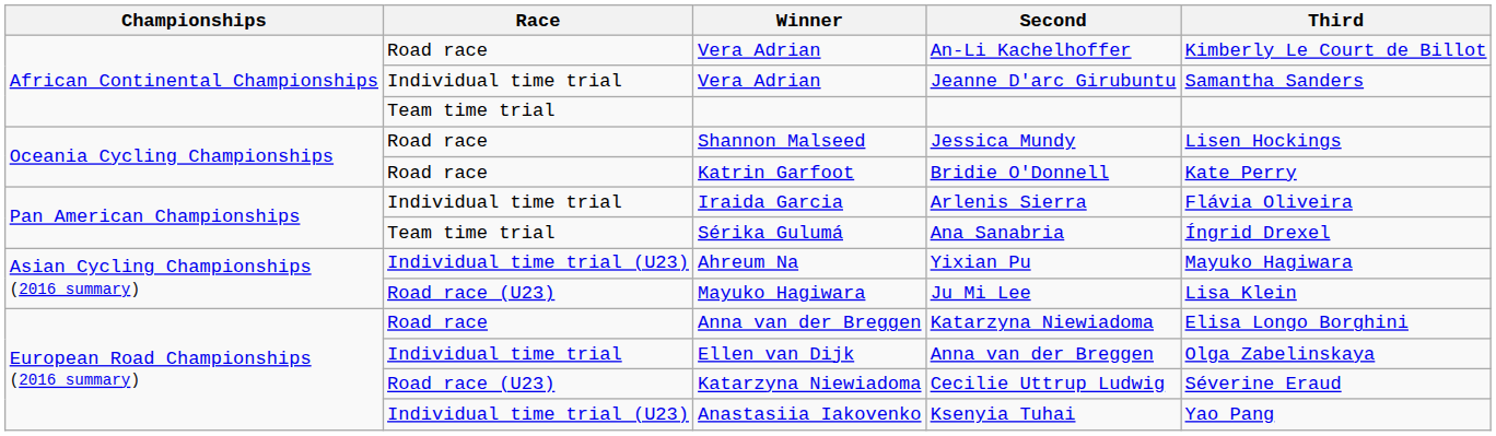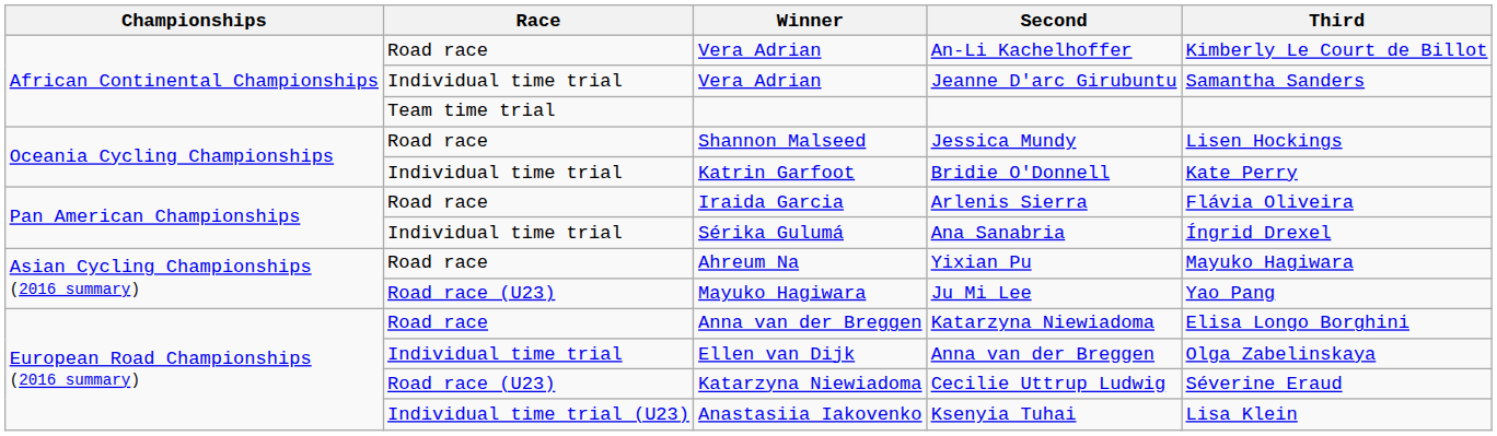 <table class="wikitable sortable">
 <tr>
 <th>Championships</th>
 <th>Race</th>
 <th>Winner</th>
 <th>Second</th>
 <th>Third</th>
 </tr>
 <tr>
 <td rowspan=3><a href='#'>African Continental Championships</a><br></td>
 <td>Road race</td>
 <td> <a href='#'>Vera Adrian</a></td>
 <td> <a href='#'>An-Li Kachelhoffer</a></td>
 <td> <a href='#'>Kimberly Le Court de Billot</a></td>
 </tr>
 <tr>
 <td>Individual time trial </td>
 <td> <a href='#'>Vera Adrian</a></td>
 <td> <a href='#'>Jeanne D'arc Girubuntu</a></td>
 <td> <a href='#'>Samantha Sanders</a></td>
 </tr>
 <tr>
 <td>Team time trial </td>
 <td></td>
 <td></td>
 <td></td>
 </tr>
 <tr>
 <td rowspan=2><a href='#'>Oceania Cycling Championships</a><br></td>
 <td>Road race</td>
 <td> <a href='#'>Shannon Malseed</a></td>
 <td> <a href='#'>Jessica Mundy</a></td>
 <td> <a href='#'>Lisen Hockings</a></td>
 </tr>
 <tr>
-<td>Road race</td>
+<td>Individual time trial </td>
 <td> <a href='#'>Katrin Garfoot</a></td>
 <td> <a href='#'>Bridie O'Donnell</a></td>
 <td> <a href='#'>Kate Perry</a></td>
 </tr>
 <tr>
 <td rowspan=2><a href='#'>Pan American Championships</a><br></td>
-<td>Individual time trial </td>
+<td>Road race</td>
 <td> <a href='#'>Iraida Garcia</a></td>
 <td> <a href='#'>Arlenis Sierra</a></td>
 <td> <a href='#'>Flávia Oliveira</a></td>
 </tr>
 <tr>
-<td>Team time trial </td>
+<td>Individual time trial </td>
 <td> <a href='#'>Sérika Gulumá</a></td>
 <td> <a href='#'>Ana Sanabria</a></td>
 <td> <a href='#'>Íngrid Drexel</a></td>
 </tr>
 <tr>
 <td rowspan=2><a href='#'>Asian Cycling Championships</a><br> <small>(<a href='#'>2016 summary</a>)</small></td>
-<td><a href='#'>Individual time trial (U23)</a> </td>
+<td>Road race</td>
 <td> <a href='#'>Ahreum Na</a></td>
 <td> <a href='#'>Yixian Pu</a></td>
 <td> <a href='#'>Mayuko Hagiwara</a></td>
 </tr>
 <tr>
 <td><a href='#'>Road race (U23)</a></td>
 <td> <a href='#'>Mayuko Hagiwara</a></td>
 <td> <a href='#'>Ju Mi Lee</a></td>
-<td> <a href='#'>Lisa Klein</a></td>
+<td> <a href='#'>Yao Pang</a></td>
 </tr>
 <tr>
 <td rowspan=4><a href='#'>European Road Championships</a><br> <small>(<a href='#'>2016 summary</a>)</small></td>
 <td><a href='#'>Road race</a></td>
 <td> <a href='#'>Anna van der Breggen</a></td>
 <td> <a href='#'>Katarzyna Niewiadoma</a></td>
 <td> <a href='#'>Elisa Longo Borghini</a></td>
 </tr>
 <tr>
 <td><a href='#'>Individual time trial</a> </td>
 <td> <a href='#'>Ellen van Dijk</a></td>
 <td> <a href='#'>Anna van der Breggen</a></td>
 <td> <a href='#'>Olga Zabelinskaya</a></td>
 </tr>
 <tr>
 <td><a href='#'>Road race (U23)</a></td>
 <td> <a href='#'>Katarzyna Niewiadoma</a></td>
 <td> <a href='#'>Cecilie Uttrup Ludwig</a></td>
 <td> <a href='#'>Séverine Eraud</a></td>
 </tr>
 <tr>
 <td><a href='#'>Individual time trial (U23)</a> </td>
 <td> <a href='#'>Anastasiia Iakovenko</a></td>
 <td> <a href='#'>Ksenyia Tuhai</a></td>
-<td> <a href='#'>Yao Pang</a></td>
+<td> <a href='#'>Lisa Klein</a></td>
 </tr>
 </table>
